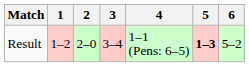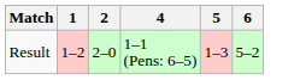 <table class="wikitable">
 <tr>
 <th>Match</th>
 <th>1</th>
 <th>2</th>
-<th>3</th>
 <th>4</th>
 <th>5</th>
 <th>6</th>
 </tr>
 <tr>
 <td>Result</td>
 <td bgcolor="#FFCCCC">1–2</td>
 <td bgcolor="#CCFFCC">2–0</td>
-<td bgcolor="#FFCCCC">3–4</td>
 <td bgcolor="#CCFFCC">1–1<br>(Pens: 6–5)</td>
-<td bgcolor="#FFCCCC"><strong>1–3</strong></td>
+<td bgcolor="#FFCCCC">1–3</td>
 <td bgcolor="#CCFFCC">5–2</td>
 </tr>
 </table>
